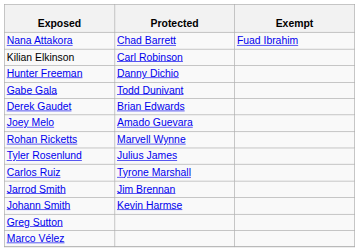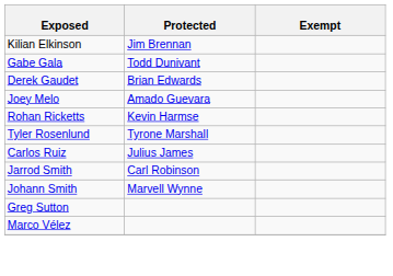 <table class="wikitable">
 <tr>
 <th style="width:23%"><br>Exposed</th>
 <th style="width:25%"><br>Protected</th>
 <th style="width:25%"><br>Exempt</th>
 </tr>
 <tr>
-<td><a href='#'>Nana Attakora</a></td>
-<td><a href='#'>Chad Barrett</a></td>
-<td><a href='#'>Fuad Ibrahim</a></td>
-</tr>
-<tr>
 <td>Kilian Elkinson</td>
-<td><a href='#'>Carl Robinson</a></td>
-<td></td>
-</tr>
-<tr>
-<td><a href='#'>Hunter Freeman</a></td>
-<td><a href='#'>Danny Dichio</a></td>
+<td><a href='#'>Jim Brennan</a></td>
 <td></td>
 </tr>
 <tr>
 <td><a href='#'>Gabe Gala</a></td>
 <td><a href='#'>Todd Dunivant</a></td>
 <td></td>
 </tr>
 <tr>
 <td><a href='#'>Derek Gaudet</a></td>
 <td><a href='#'>Brian Edwards</a></td>
 <td></td>
 </tr>
 <tr>
 <td><a href='#'>Joey Melo</a></td>
 <td><a href='#'>Amado Guevara</a></td>
 <td></td>
 </tr>
 <tr>
 <td><a href='#'>Rohan Ricketts</a></td>
-<td><a href='#'>Marvell Wynne</a></td>
+<td><a href='#'>Kevin Harmse</a></td>
 <td></td>
 </tr>
 <tr>
 <td><a href='#'>Tyler Rosenlund</a></td>
+<td><a href='#'>Tyrone Marshall</a></td>
+<td></td>
+</tr>
+<tr>
+<td><a href='#'>Carlos Ruiz</a></td>
 <td><a href='#'>Julius James</a></td>
 <td></td>
 </tr>
 <tr>
-<td><a href='#'>Carlos Ruiz</a></td>
-<td><a href='#'>Tyrone Marshall</a></td>
-<td></td>
-</tr>
-<tr>
 <td><a href='#'>Jarrod Smith</a></td>
-<td><a href='#'>Jim Brennan</a></td>
+<td><a href='#'>Carl Robinson</a></td>
 <td></td>
 </tr>
 <tr>
 <td><a href='#'>Johann Smith</a></td>
-<td><a href='#'>Kevin Harmse</a></td>
+<td><a href='#'>Marvell Wynne</a></td>
 <td></td>
 </tr>
 <tr>
 <td><a href='#'>Greg Sutton</a></td>
 <td></td>
 <td></td>
 </tr>
 <tr>
 <td><a href='#'>Marco Vélez</a></td>
 <td></td>
 <td></td>
 </tr>
 <tr>
 </tr>
 </table>
